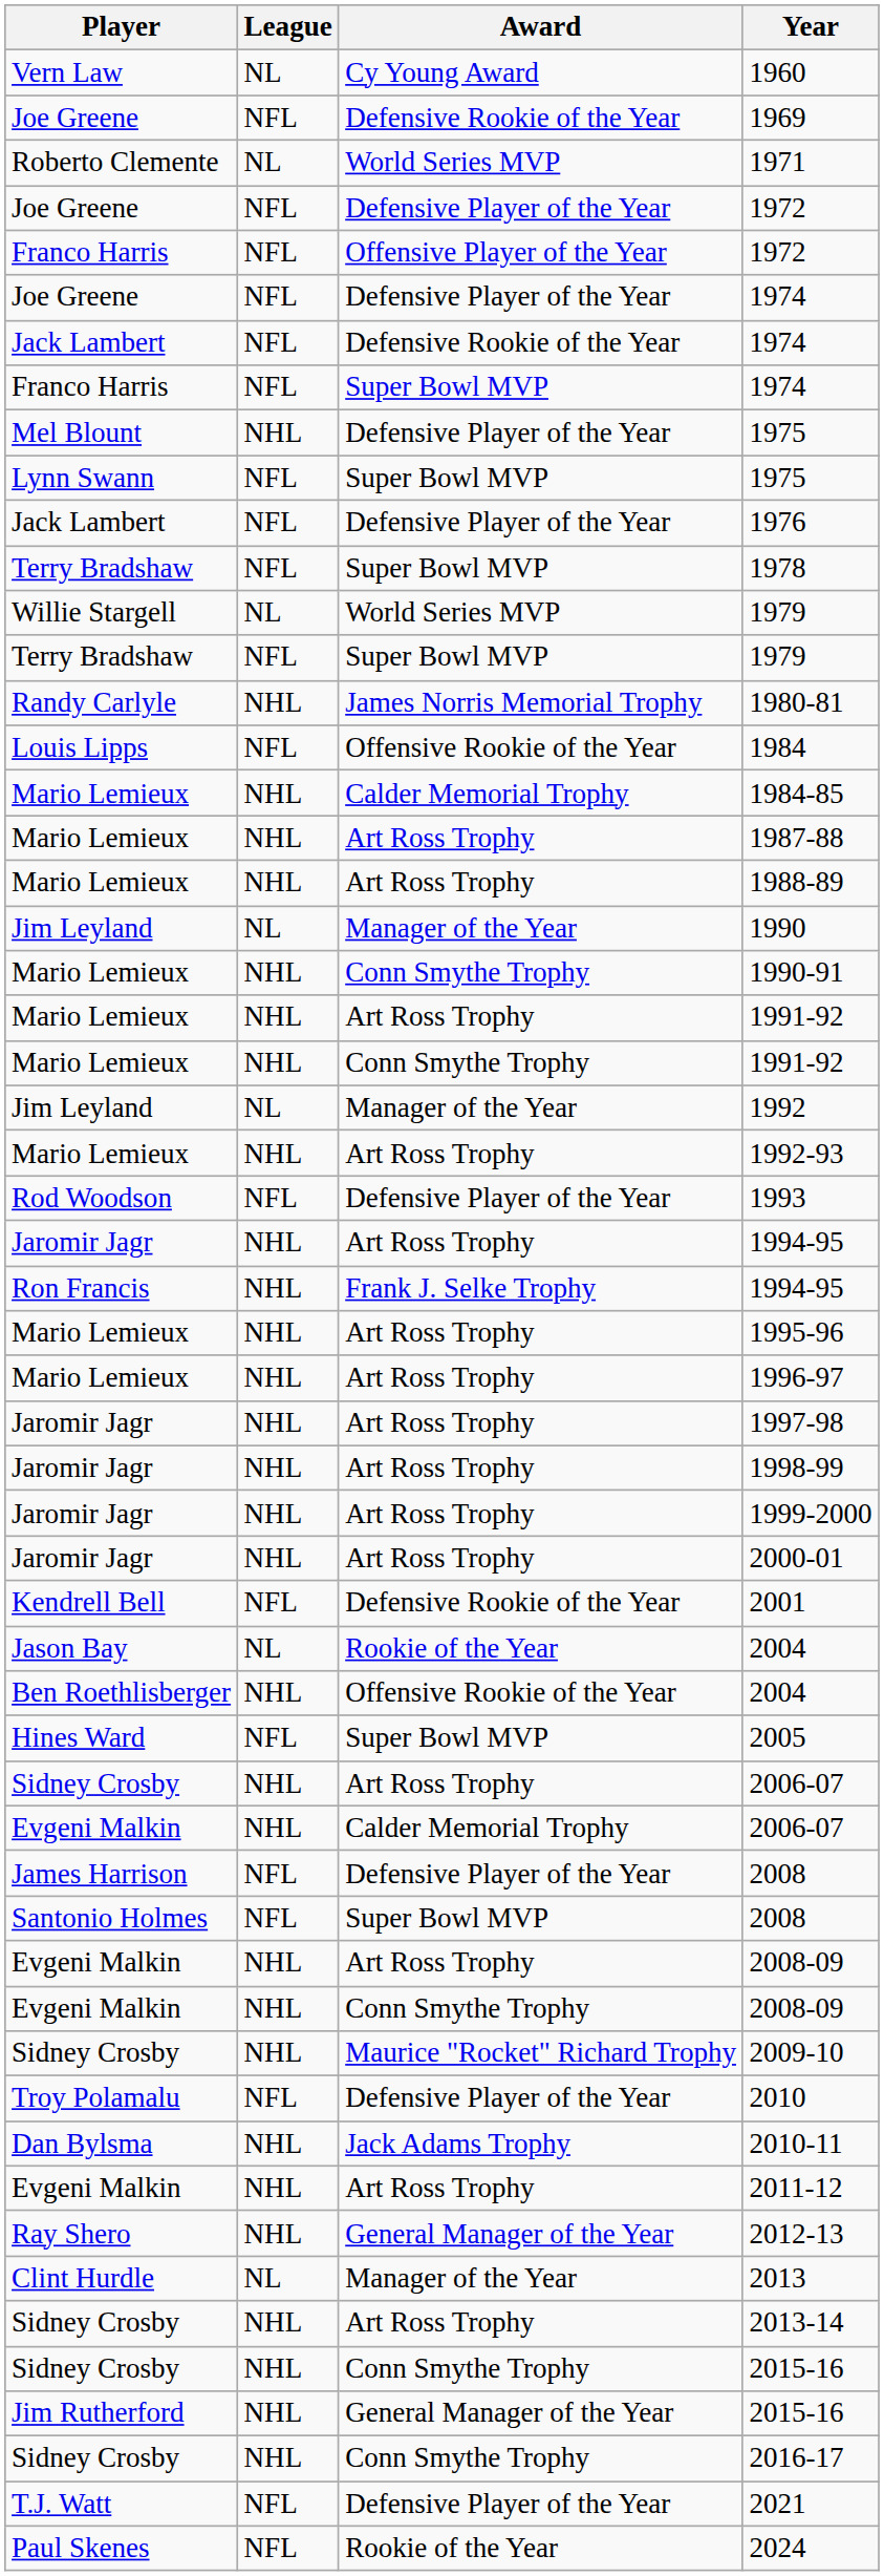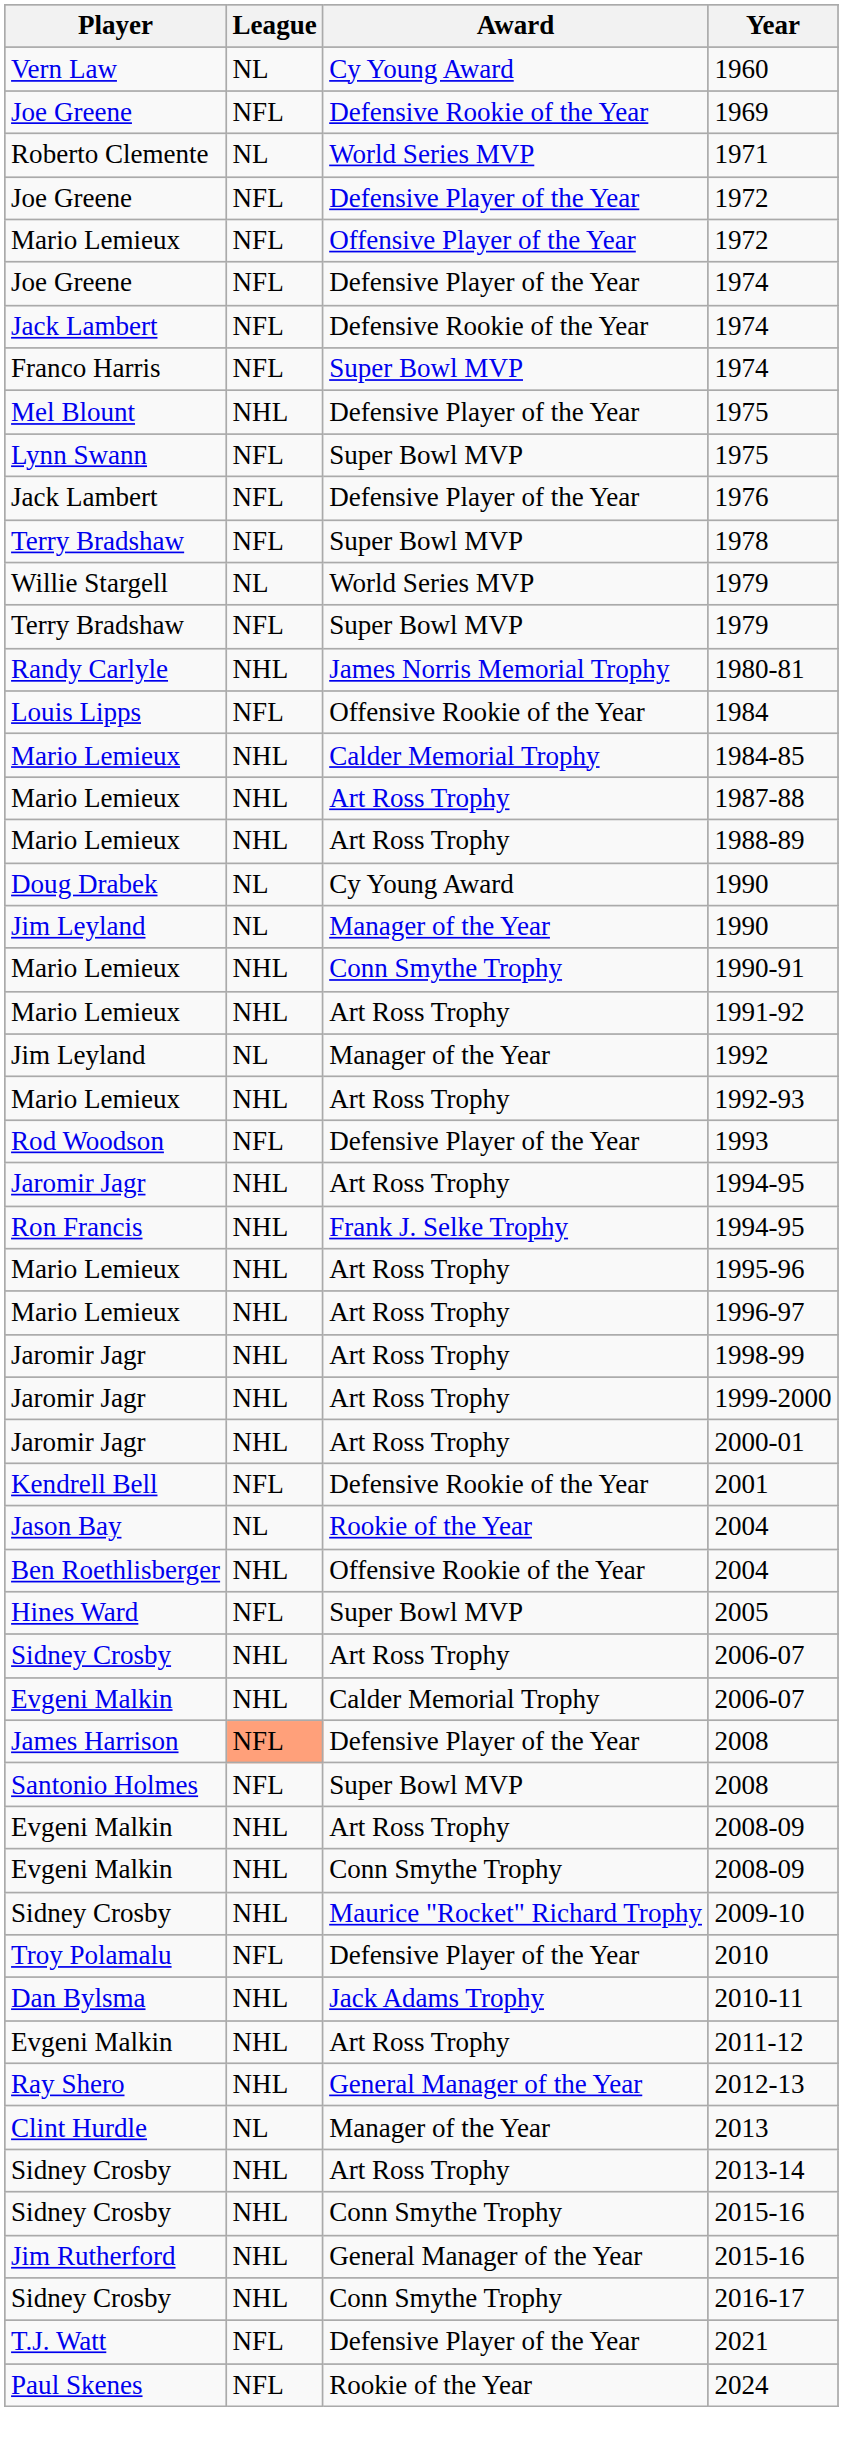 <table class="wikitable mw-collapsible mw-collapsed">
 <tr>
 <th scope="col">Player</th>
 <th scope="col">League</th>
 <th scope="col">Award</th>
 <th scope="col">Year</th>
 </tr>
 <tr>
 <td><a href='#'>Vern Law</a></td>
 <td>NL</td>
 <td><a href='#'>Cy Young Award</a></td>
 <td>1960</td>
 </tr>
 <tr>
 <td><a href='#'>Joe Greene</a></td>
 <td>NFL</td>
 <td><a href='#'>Defensive Rookie of the Year</a></td>
 <td>1969</td>
 </tr>
 <tr>
 <td>Roberto Clemente</td>
 <td>NL</td>
 <td><a href='#'>World Series MVP</a></td>
 <td>1971</td>
 </tr>
 <tr>
 <td>Joe Greene</td>
 <td>NFL</td>
 <td><a href='#'>Defensive Player of the Year</a></td>
 <td>1972</td>
 </tr>
 <tr>
-<td><a href='#'>Franco Harris</a></td>
+<td>Mario Lemieux</td>
 <td>NFL</td>
 <td><a href='#'>Offensive Player of the Year</a></td>
 <td>1972</td>
 </tr>
 <tr>
 <td>Joe Greene</td>
 <td>NFL</td>
 <td>Defensive Player of the Year</td>
 <td>1974</td>
 </tr>
 <tr>
 <td><a href='#'>Jack Lambert</a></td>
 <td>NFL</td>
 <td>Defensive Rookie of the Year</td>
 <td>1974</td>
 </tr>
 <tr>
 <td>Franco Harris</td>
 <td>NFL</td>
 <td><a href='#'>Super Bowl MVP</a></td>
 <td>1974</td>
 </tr>
 <tr>
 <td><a href='#'>Mel Blount</a></td>
 <td>NHL</td>
 <td>Defensive Player of the Year</td>
 <td>1975</td>
 </tr>
 <tr>
 <td><a href='#'>Lynn Swann</a></td>
 <td>NFL</td>
 <td>Super Bowl MVP</td>
 <td>1975</td>
 </tr>
 <tr>
 <td>Jack Lambert</td>
 <td>NFL</td>
 <td>Defensive Player of the Year</td>
 <td>1976</td>
 </tr>
 <tr>
 <td><a href='#'>Terry Bradshaw</a></td>
 <td>NFL</td>
 <td>Super Bowl MVP</td>
 <td>1978</td>
 </tr>
 <tr>
 <td>Willie Stargell</td>
 <td>NL</td>
 <td>World Series MVP</td>
 <td>1979</td>
 </tr>
 <tr>
 <td>Terry Bradshaw</td>
 <td>NFL</td>
 <td>Super Bowl MVP</td>
 <td>1979</td>
 </tr>
 <tr>
 <td><a href='#'>Randy Carlyle</a></td>
 <td>NHL</td>
 <td><a href='#'>James Norris Memorial Trophy</a></td>
 <td>1980-81</td>
 </tr>
 <tr>
 <td><a href='#'>Louis Lipps</a></td>
 <td>NFL</td>
 <td>Offensive Rookie of the Year</td>
 <td>1984</td>
 </tr>
 <tr>
 <td><a href='#'>Mario Lemieux</a></td>
 <td>NHL</td>
 <td><a href='#'>Calder Memorial Trophy</a></td>
 <td>1984-85</td>
 </tr>
 <tr>
 <td>Mario Lemieux</td>
 <td>NHL</td>
 <td><a href='#'>Art Ross Trophy</a></td>
 <td>1987-88</td>
 </tr>
 <tr>
 <td>Mario Lemieux</td>
 <td>NHL</td>
 <td>Art Ross Trophy</td>
 <td>1988-89</td>
 </tr>
 <tr>
+<td><a href='#'>Doug Drabek</a></td>
+<td>NL</td>
+<td>Cy Young Award</td>
+<td>1990</td>
+</tr>
+<tr>
 <td><a href='#'>Jim Leyland</a></td>
 <td>NL</td>
 <td><a href='#'>Manager of the Year</a></td>
 <td>1990</td>
 </tr>
 <tr>
 <td>Mario Lemieux</td>
 <td>NHL</td>
 <td><a href='#'>Conn Smythe Trophy</a></td>
 <td>1990-91</td>
 </tr>
 <tr>
 <td>Mario Lemieux</td>
 <td>NHL</td>
 <td>Art Ross Trophy</td>
-<td>1991-92</td>
-</tr>
-<tr>
-<td>Mario Lemieux</td>
-<td>NHL</td>
-<td>Conn Smythe Trophy</td>
 <td>1991-92</td>
 </tr>
 <tr>
 <td>Jim Leyland</td>
 <td>NL</td>
 <td>Manager of the Year</td>
 <td>1992</td>
 </tr>
 <tr>
 <td>Mario Lemieux</td>
 <td>NHL</td>
 <td>Art Ross Trophy</td>
 <td>1992-93</td>
 </tr>
 <tr>
 <td><a href='#'>Rod Woodson</a></td>
 <td>NFL</td>
 <td>Defensive Player of the Year</td>
 <td>1993</td>
 </tr>
 <tr>
 <td><a href='#'>Jaromir Jagr</a></td>
 <td>NHL</td>
 <td>Art Ross Trophy</td>
 <td>1994-95</td>
 </tr>
 <tr>
 <td><a href='#'>Ron Francis</a></td>
 <td>NHL</td>
 <td><a href='#'>Frank J. Selke Trophy</a></td>
 <td>1994-95</td>
 </tr>
 <tr>
 <td>Mario Lemieux</td>
 <td>NHL</td>
 <td>Art Ross Trophy</td>
 <td>1995-96</td>
 </tr>
 <tr>
 <td>Mario Lemieux</td>
 <td>NHL</td>
 <td>Art Ross Trophy</td>
 <td>1996-97</td>
-</tr>
-<tr>
-<td>Jaromir Jagr</td>
-<td>NHL</td>
-<td>Art Ross Trophy</td>
-<td>1997-98</td>
 </tr>
 <tr>
 <td>Jaromir Jagr</td>
 <td>NHL</td>
 <td>Art Ross Trophy</td>
 <td>1998-99</td>
 </tr>
 <tr>
 <td>Jaromir Jagr</td>
 <td>NHL</td>
 <td>Art Ross Trophy</td>
 <td>1999-2000</td>
 </tr>
 <tr>
 <td>Jaromir Jagr</td>
 <td>NHL</td>
 <td>Art Ross Trophy</td>
 <td>2000-01</td>
 </tr>
 <tr>
 <td><a href='#'>Kendrell Bell</a></td>
 <td>NFL</td>
 <td>Defensive Rookie of the Year</td>
 <td>2001</td>
 </tr>
 <tr>
 <td><a href='#'>Jason Bay</a></td>
 <td>NL</td>
 <td><a href='#'>Rookie of the Year</a></td>
 <td>2004</td>
 </tr>
 <tr>
 <td><a href='#'>Ben Roethlisberger</a></td>
 <td>NHL</td>
 <td>Offensive Rookie of the Year</td>
 <td>2004</td>
 </tr>
 <tr>
 <td><a href='#'>Hines Ward</a></td>
 <td>NFL</td>
 <td>Super Bowl MVP</td>
 <td>2005</td>
 </tr>
 <tr>
 <td><a href='#'>Sidney Crosby</a></td>
 <td>NHL</td>
 <td>Art Ross Trophy</td>
 <td>2006-07</td>
 </tr>
 <tr>
 <td><a href='#'>Evgeni Malkin</a></td>
 <td>NHL</td>
 <td>Calder Memorial Trophy</td>
 <td>2006-07</td>
 </tr>
 <tr>
 <td><a href='#'>James Harrison</a></td>
-<td>NFL</td>
+<td style="background: lightsalmon;">NFL</td>
 <td>Defensive Player of the Year</td>
 <td>2008</td>
 </tr>
 <tr>
 <td><a href='#'>Santonio Holmes</a></td>
 <td>NFL</td>
 <td>Super Bowl MVP</td>
 <td>2008</td>
 </tr>
 <tr>
 <td>Evgeni Malkin</td>
 <td>NHL</td>
 <td>Art Ross Trophy</td>
 <td>2008-09</td>
 </tr>
 <tr>
 <td>Evgeni Malkin</td>
 <td>NHL</td>
 <td>Conn Smythe Trophy</td>
 <td>2008-09</td>
 </tr>
 <tr>
 <td>Sidney Crosby</td>
 <td>NHL</td>
 <td><a href='#'>Maurice "Rocket" Richard Trophy</a></td>
 <td>2009-10</td>
 </tr>
 <tr>
 <td><a href='#'>Troy Polamalu</a></td>
 <td>NFL</td>
 <td>Defensive Player of the Year</td>
 <td>2010</td>
 </tr>
 <tr>
 <td><a href='#'>Dan Bylsma</a></td>
 <td>NHL</td>
 <td><a href='#'>Jack Adams Trophy</a></td>
 <td>2010-11</td>
 </tr>
 <tr>
 <td>Evgeni Malkin</td>
 <td>NHL</td>
 <td>Art Ross Trophy</td>
 <td>2011-12</td>
 </tr>
 <tr>
 <td><a href='#'>Ray Shero</a></td>
 <td>NHL</td>
 <td><a href='#'>General Manager of the Year</a></td>
 <td>2012-13</td>
 </tr>
 <tr>
 <td><a href='#'>Clint Hurdle</a></td>
 <td>NL</td>
 <td>Manager of the Year</td>
 <td>2013</td>
 </tr>
 <tr>
 <td>Sidney Crosby</td>
 <td>NHL</td>
 <td>Art Ross Trophy</td>
 <td>2013-14</td>
 </tr>
 <tr>
 <td>Sidney Crosby</td>
 <td>NHL</td>
 <td>Conn Smythe Trophy</td>
 <td>2015-16</td>
 </tr>
 <tr>
 <td><a href='#'>Jim Rutherford</a></td>
 <td>NHL</td>
 <td>General Manager of the Year</td>
 <td>2015-16</td>
 </tr>
 <tr>
 <td>Sidney Crosby</td>
 <td>NHL</td>
 <td>Conn Smythe Trophy</td>
 <td>2016-17</td>
 </tr>
 <tr>
 <td><a href='#'>T.J. Watt</a></td>
 <td>NFL</td>
 <td>Defensive Player of the Year</td>
 <td>2021</td>
 </tr>
 <tr>
 <td><a href='#'>Paul Skenes</a></td>
 <td>NFL</td>
 <td>Rookie of the Year</td>
 <td>2024</td>
 </tr>
 </table>
